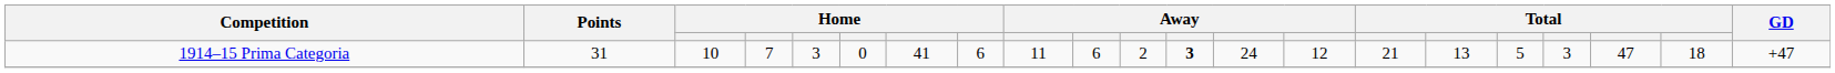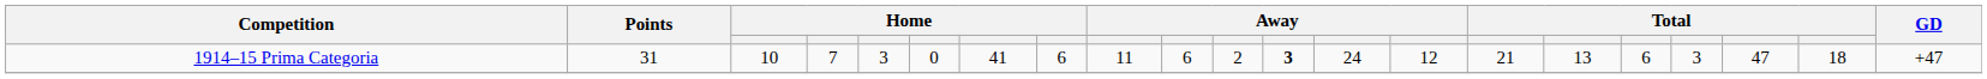 <table class="wikitable" style="font-size:90%;width:100%;margin:auto;clear:both;text-align:center;">
 <tr>
 <th rowspan="2">Competition</th>
 <th rowspan="2">Points</th>
 <th colspan="6">Home</th>
 <th colspan="6">Away</th>
 <th colspan="6">Total</th>
 <th rowspan="2"><a href='#'>GD</a></th>
 </tr>
 <tr>
 <th></th>
 <th></th>
 <th></th>
 <th></th>
 <th></th>
 <th></th>
 <th></th>
 <th></th>
 <th></th>
 <th></th>
 <th></th>
 <th></th>
 <th></th>
 <th></th>
 <th></th>
 <th></th>
 <th></th>
 <th></th>
 </tr>
 <tr>
 <td><a href='#'>1914–15 Prima Categoria</a></td>
 <td>31</td>
 <td>10</td>
 <td>7</td>
 <td>3</td>
 <td>0</td>
 <td>41</td>
 <td>6</td>
 <td>11</td>
 <td>6</td>
 <td>2</td>
 <td><strong>3</strong></td>
 <td>24</td>
 <td>12</td>
 <td>21</td>
 <td>13</td>
-<td>5</td>
+<td>6</td>
 <td>3</td>
 <td>47</td>
 <td>18</td>
 <td>+47</td>
 </tr>
 <tr>
 </tr>
 </table>
